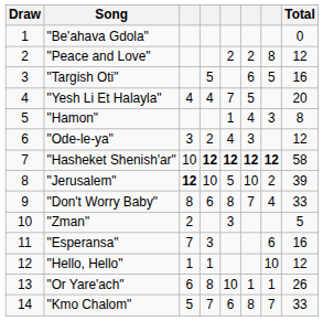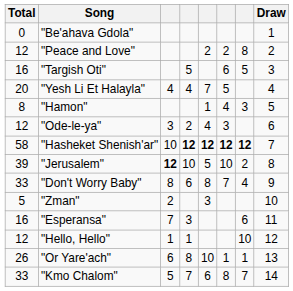 <table class="wikitable plainrowheaders" style="margin: 1em auto 1em auto; text-align:center;">
 <tr>
-<th>Draw</th>
+<th>Total</th>
 <th>Song</th>
 <th></th>
 <th></th>
 <th></th>
 <th></th>
 <th></th>
-<th>Total</th>
+<th>Draw</th>
 </tr>
 <tr>
-<td>1</td>
+<td>0</td>
 <td align="left">"Be'ahava Gdola"</td>
 <td></td>
 <td></td>
 <td></td>
 <td></td>
 <td></td>
-<td>0</td>
+<td>1</td>
 </tr>
 <tr>
-<td>2</td>
+<td>12</td>
 <td align="left">"Peace and Love"</td>
 <td></td>
 <td></td>
 <td>2</td>
 <td>2</td>
 <td>8</td>
-<td>12</td>
+<td>2</td>
 </tr>
 <tr>
-<td>3</td>
+<td>16</td>
 <td align="left">"Targish Oti"</td>
 <td></td>
 <td>5</td>
 <td></td>
 <td>6</td>
 <td>5</td>
-<td>16</td>
+<td>3</td>
 </tr>
 <tr>
-<td>4</td>
+<td>20</td>
 <td align="left">"Yesh Li Et Halayla"</td>
 <td>4</td>
 <td>4</td>
 <td>7</td>
 <td>5</td>
 <td></td>
-<td>20</td>
+<td>4</td>
 </tr>
 <tr>
-<td>5</td>
+<td>8</td>
 <td align="left">"Hamon"</td>
 <td></td>
 <td></td>
 <td>1</td>
 <td>4</td>
 <td>3</td>
-<td>8</td>
+<td>5</td>
 </tr>
 <tr>
-<td>6</td>
+<td>12</td>
 <td align="left">"Ode-le-ya"</td>
 <td>3</td>
 <td>2</td>
 <td>4</td>
 <td>3</td>
 <td></td>
-<td>12</td>
+<td>6</td>
 </tr>
 <tr>
-<td>7</td>
+<td>58</td>
 <td align="left">"Hasheket Shenish'ar"</td>
 <td>10</td>
 <td><strong>12</strong></td>
 <td><strong>12</strong></td>
 <td><strong>12</strong></td>
 <td><strong>12</strong></td>
-<td>58</td>
+<td>7</td>
 </tr>
 <tr>
-<td>8</td>
+<td>39</td>
 <td align="left">"Jerusalem"</td>
 <td><strong>12</strong></td>
 <td>10</td>
 <td>5</td>
 <td>10</td>
 <td>2</td>
-<td>39</td>
+<td>8</td>
 </tr>
 <tr>
-<td>9</td>
+<td>33</td>
 <td align="left">"Don't Worry Baby"</td>
 <td>8</td>
 <td>6</td>
 <td>8</td>
 <td>7</td>
 <td>4</td>
-<td>33</td>
+<td>9</td>
 </tr>
 <tr>
-<td>10</td>
+<td>5</td>
 <td align="left">"Zman"</td>
 <td>2</td>
 <td></td>
 <td>3</td>
 <td></td>
 <td></td>
-<td>5</td>
+<td>10</td>
 </tr>
 <tr>
-<td>11</td>
+<td>16</td>
 <td align="left">"Esperansa"</td>
 <td>7</td>
 <td>3</td>
 <td></td>
 <td></td>
 <td>6</td>
-<td>16</td>
+<td>11</td>
 </tr>
 <tr>
 <td>12</td>
 <td align="left">"Hello, Hello"</td>
 <td>1</td>
 <td>1</td>
 <td></td>
 <td></td>
 <td>10</td>
 <td>12</td>
 </tr>
 <tr>
-<td>13</td>
+<td>26</td>
 <td align="left">"Or Yare'ach"</td>
 <td>6</td>
 <td>8</td>
 <td>10</td>
 <td>1</td>
 <td>1</td>
-<td>26</td>
+<td>13</td>
 </tr>
 <tr>
-<td>14</td>
+<td>33</td>
 <td align="left">"Kmo Chalom"</td>
 <td>5</td>
 <td>7</td>
 <td>6</td>
 <td>8</td>
 <td>7</td>
-<td>33</td>
+<td>14</td>
 </tr>
 </table>
